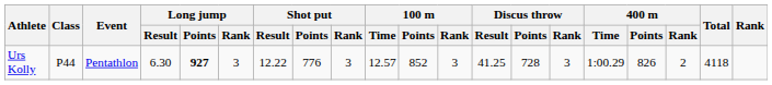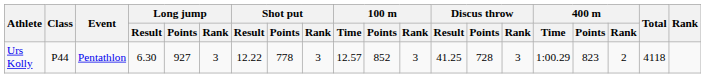 <table class=wikitable style="font-size:90%">
 <tr>
 <th rowspan="2">Athlete</th>
 <th rowspan="2">Class</th>
 <th rowspan="2">Event</th>
 <th colspan="3">Long jump</th>
 <th colspan="3">Shot put</th>
 <th colspan="3">100 m</th>
 <th colspan="3">Discus throw</th>
 <th colspan="3">400 m</th>
 <th rowspan="2">Total</th>
 <th rowspan="2">Rank</th>
 </tr>
 <tr>
 <th>Result</th>
 <th>Points</th>
 <th>Rank</th>
 <th>Result</th>
 <th>Points</th>
 <th>Rank</th>
 <th>Time</th>
 <th>Points</th>
 <th>Rank</th>
 <th>Result</th>
 <th>Points</th>
 <th>Rank</th>
 <th>Time</th>
 <th>Points</th>
 <th>Rank</th>
 </tr>
 <tr>
 <td><a href='#'>Urs Kolly</a></td>
 <td align="center">P44</td>
 <td><a href='#'>Pentathlon</a></td>
 <td align="center">6.30</td>
-<td align="center"><strong>927</strong></td>
+<td align="center">927</td>
 <td align="center">3</td>
 <td align="center">12.22</td>
-<td align="center">776</td>
+<td align="center">778</td>
 <td align="center">3</td>
 <td align="center">12.57</td>
 <td align="center">852</td>
 <td align="center">3</td>
 <td align="center">41.25</td>
 <td align="center">728</td>
 <td align="center">3</td>
 <td align="center">1:00.29</td>
-<td align="center">826</td>
+<td align="center">823</td>
 <td align="center">2</td>
 <td align="center">4118</td>
 <td align="center"></td>
 </tr>
 </table>
